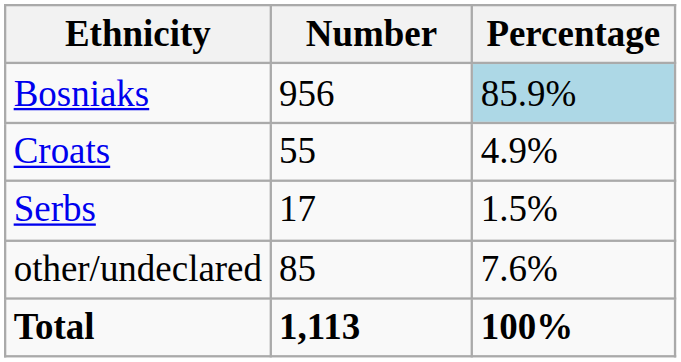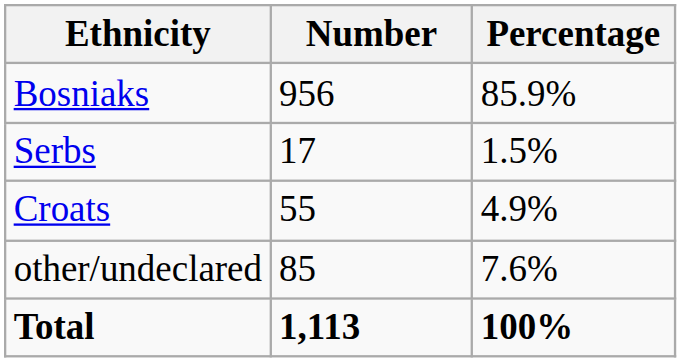 <table class="wikitable">
 <tr>
 <th width="100px">Ethnicity</th>
 <th width="80px">Number</th>
 <th width="80px">Percentage</th>
 </tr>
 <tr>
 <td><a href='#'>Bosniaks</a></td>
 <td>956</td>
-<td style="background: lightblue;">85.9%</td>
+<td>85.9%</td>
+</tr>
+<tr>
+<td><a href='#'>Serbs</a></td>
+<td>17</td>
+<td>1.5%</td>
 </tr>
 <tr>
 <td><a href='#'>Croats</a></td>
 <td>55</td>
 <td>4.9%</td>
-</tr>
-<tr>
-<td><a href='#'>Serbs</a></td>
-<td>17</td>
-<td>1.5%</td>
 </tr>
 <tr>
 <td>other/undeclared</td>
 <td>85</td>
 <td>7.6%</td>
 </tr>
 <tr>
 <td><strong>Total</strong></td>
 <td><strong>1,113</strong></td>
 <td><strong>100%</strong></td>
 </tr>
 </table>
